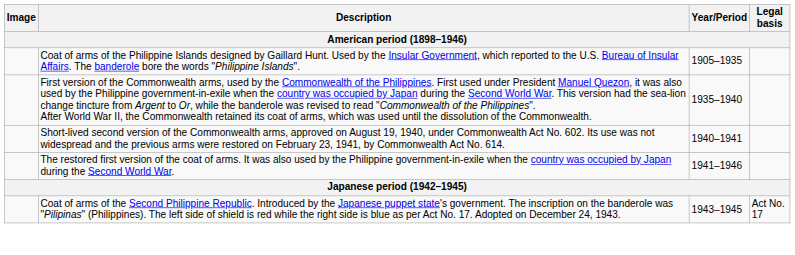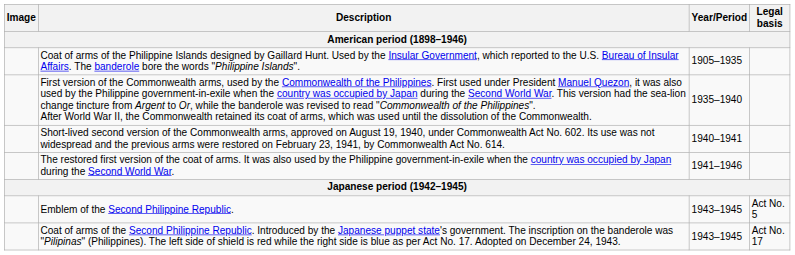 <table class="wikitable" align="center">
 <tr>
 <th>Image</th>
 <th>Description</th>
 <th>Year/Period</th>
 <th>Legal basis</th>
 </tr>
 <tr>
 <th colspan="4">American period (1898–1946)</th>
 </tr>
 <tr>
 <td></td>
 <td>Coat of arms of the Philippine Islands designed by Gaillard Hunt. Used by the <a href='#'>Insular Government</a>, which reported to the U.S. <a href='#'>Bureau of Insular Affairs</a>. The <a href='#'>banderole</a> bore the words "<em>Philippine Islands</em>".</td>
 <td>1905–1935</td>
 <td></td>
 </tr>
 <tr>
 <td></td>
 <td>First version of the Commonwealth arms, used by the <a href='#'>Commonwealth of the Philippines</a>. First used under President <a href='#'>Manuel Quezon</a>, it was also used by the Philippine government-in-exile when the <a href='#'>country was occupied by Japan</a> during the <a href='#'>Second World War</a>. This version had the sea-lion change tincture from <em>Argent</em> to <em>Or</em>, while the banderole was revised to read "<em>Commonwealth of the Philippines</em>".<br>After World War II, the Commonwealth retained its coat of arms, which was used until the dissolution of the Commonwealth.</td>
 <td>1935–1940</td>
 <td></td>
 </tr>
 <tr>
 <td></td>
 <td>Short-lived second version of the Commonwealth arms, approved on August 19, 1940, under Commonwealth Act No. 602. Its use was not widespread and the previous arms were restored on February 23, 1941, by Commonwealth Act No. 614.</td>
 <td>1940–1941</td>
 <td></td>
 </tr>
 <tr>
 <td></td>
 <td>The restored first version of the coat of arms. It was also used by the Philippine government-in-exile when the <a href='#'>country was occupied by Japan</a> during the <a href='#'>Second World War</a>.</td>
 <td>1941–1946</td>
 <td></td>
 </tr>
 <tr>
 <th colspan="4">Japanese period (1942–1945)</th>
 </tr>
 <tr>
 <td></td>
+<td>Emblem of the <a href='#'>Second Philippine Republic</a>.</td>
+<td>1943–1945</td>
+<td>Act No. 5</td>
+</tr>
+<tr>
+<td></td>
 <td>Coat of arms of the <a href='#'>Second Philippine Republic</a>. Introduced by the <a href='#'>Japanese puppet state</a>'s government. The inscription on the banderole was "<em>Pilipinas</em>" (Philippines). The left side of shield is red while the right side is blue as per Act No. 17. Adopted on December 24, 1943.</td>
 <td>1943–1945</td>
 <td>Act No. 17</td>
 </tr>
 </table>
